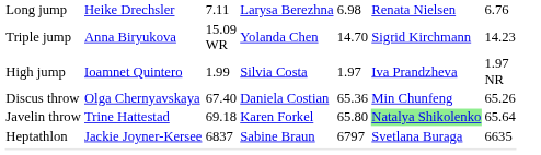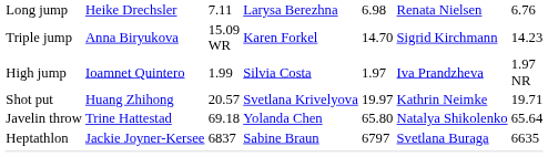 <table>
 <tr>
 <td>Long jump<br></td>
 <td><a href='#'>Heike Drechsler</a><br> </td>
 <td>7.11</td>
 <td><a href='#'>Larysa Berezhna</a><br></td>
 <td>6.98</td>
 <td><a href='#'>Renata Nielsen</a><br> </td>
 <td>6.76</td>
 </tr>
 <tr>
 <td>Triple jump<br></td>
 <td><a href='#'>Anna Biryukova</a><br></td>
 <td>15.09<br>WR</td>
-<td><a href='#'>Yolanda Chen</a><br></td>
+<td><a href='#'>Karen Forkel</a><br></td>
 <td>14.70</td>
 <td><a href='#'>Sigrid Kirchmann</a><br></td>
 <td>14.23</td>
 </tr>
 <tr>
 <td>High jump<br></td>
 <td><a href='#'>Ioamnet Quintero</a><br></td>
 <td>1.99</td>
 <td><a href='#'>Silvia Costa</a><br></td>
 <td>1.97</td>
 <td><a href='#'>Iva Prandzheva</a><br></td>
 <td>1.97<br>NR</td>
 </tr>
 <tr>
-<td>Discus throw<br></td>
-<td><a href='#'>Olga Chernyavskaya</a><br></td>
-<td>67.40</td>
-<td><a href='#'>Daniela Costian</a><br></td>
-<td>65.36</td>
-<td><a href='#'>Min Chunfeng</a><br></td>
-<td>65.26</td>
+<td>Shot put<br></td>
+<td><a href='#'>Huang Zhihong</a><br></td>
+<td>20.57</td>
+<td><a href='#'>Svetlana Krivelyova</a><br></td>
+<td>19.97</td>
+<td><a href='#'>Kathrin Neimke</a><br></td>
+<td>19.71</td>
 </tr>
 <tr>
 <td>Javelin throw<br></td>
 <td><a href='#'>Trine Hattestad</a><br></td>
 <td>69.18</td>
-<td><a href='#'>Karen Forkel</a><br></td>
+<td><a href='#'>Yolanda Chen</a><br></td>
 <td>65.80</td>
-<td style="background: lightgreen;"><a href='#'>Natalya Shikolenko</a><br></td>
+<td><a href='#'>Natalya Shikolenko</a><br></td>
 <td>65.64</td>
 </tr>
 <tr>
 <td>Heptathlon<br></td>
 <td><a href='#'>Jackie Joyner-Kersee</a><br></td>
 <td>6837</td>
 <td><a href='#'>Sabine Braun</a><br></td>
 <td>6797</td>
 <td><a href='#'>Svetlana Buraga</a><br></td>
 <td>6635</td>
 </tr>
 <tr>
 </tr>
 <tr bgcolor= e8e8e8>
 <td colspan=7></td>
 </tr>
 </table>
